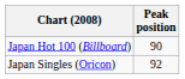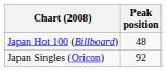 <table class="wikitable sortable plainrowheaders">
 <tr>
 <th>Chart (2008)</th>
 <th>Peak<br>position</th>
 </tr>
 <tr>
 <td><a href='#'>Japan Hot 100</a> (<em><a href='#'>Billboard</a></em>)</td>
-<td align="center">90</td>
+<td align="center">48</td>
 </tr>
 <tr>
 <td>Japan Singles (<a href='#'>Oricon</a>)</td>
 <td align="center">92</td>
 </tr>
 </table>
